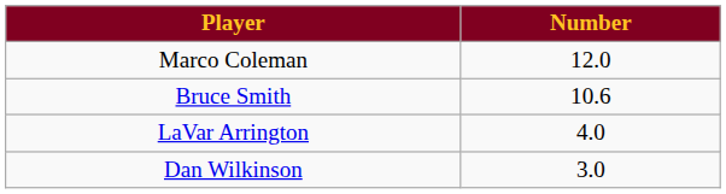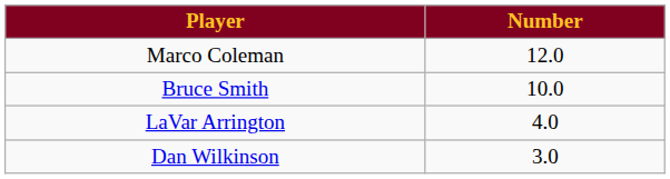 <table class="wikitable" style="width:80%;">
 <tr style="text-align:center; background:#800020; color:#ffc322;">
 <td><strong>Player</strong></td>
 <td><strong>Number</strong></td>
 </tr>
 <tr style="text-align:center;" bgcolor="">
 <td>Marco Coleman</td>
 <td>12.0</td>
 </tr>
 <tr style="text-align:center;" bgcolor="">
 <td><a href='#'>Bruce Smith</a></td>
-<td>10.6</td>
+<td>10.0</td>
 </tr>
 <tr style="text-align:center;" bgcolor="">
 <td><a href='#'>LaVar Arrington</a></td>
 <td>4.0</td>
 </tr>
 <tr style="text-align:center;" bgcolor="">
 <td><a href='#'>Dan Wilkinson</a></td>
 <td>3.0</td>
 </tr>
 </table>
